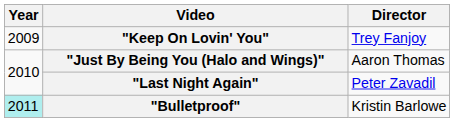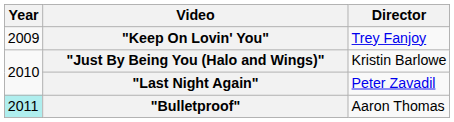 <table class="wikitable plainrowheaders">
 <tr>
 <th>Year</th>
 <th style="width:21em;">Video</th>
 <th>Director</th>
 </tr>
 <tr>
 <td>2009</td>
 <th scope="row">"Keep On Lovin' You"</th>
 <td><a href='#'>Trey Fanjoy</a></td>
 </tr>
 <tr>
 <td rowspan="2">2010</td>
 <th scope="row">"Just By Being You (Halo and Wings)"</th>
-<td>Aaron Thomas</td>
+<td>Kristin Barlowe</td>
 </tr>
 <tr>
 <th scope="row">"Last Night Again"</th>
 <td><a href='#'>Peter Zavadil</a></td>
 </tr>
 <tr>
 <td style="background: paleturquoise;">2011</td>
 <th scope="row">"Bulletproof"</th>
-<td>Kristin Barlowe</td>
+<td>Aaron Thomas</td>
 </tr>
 </table>
